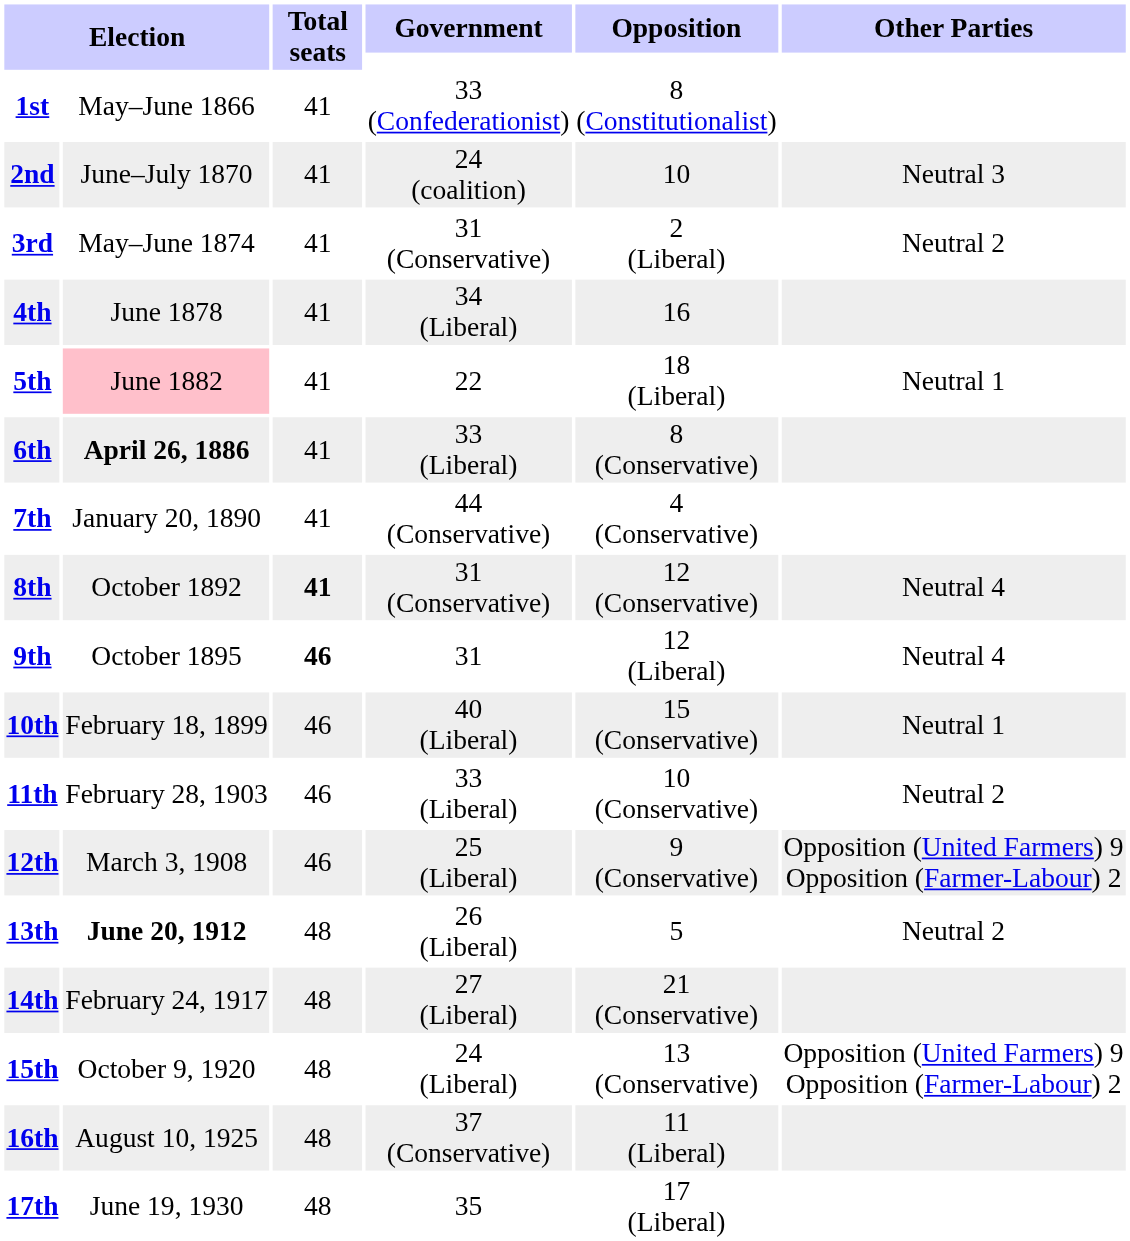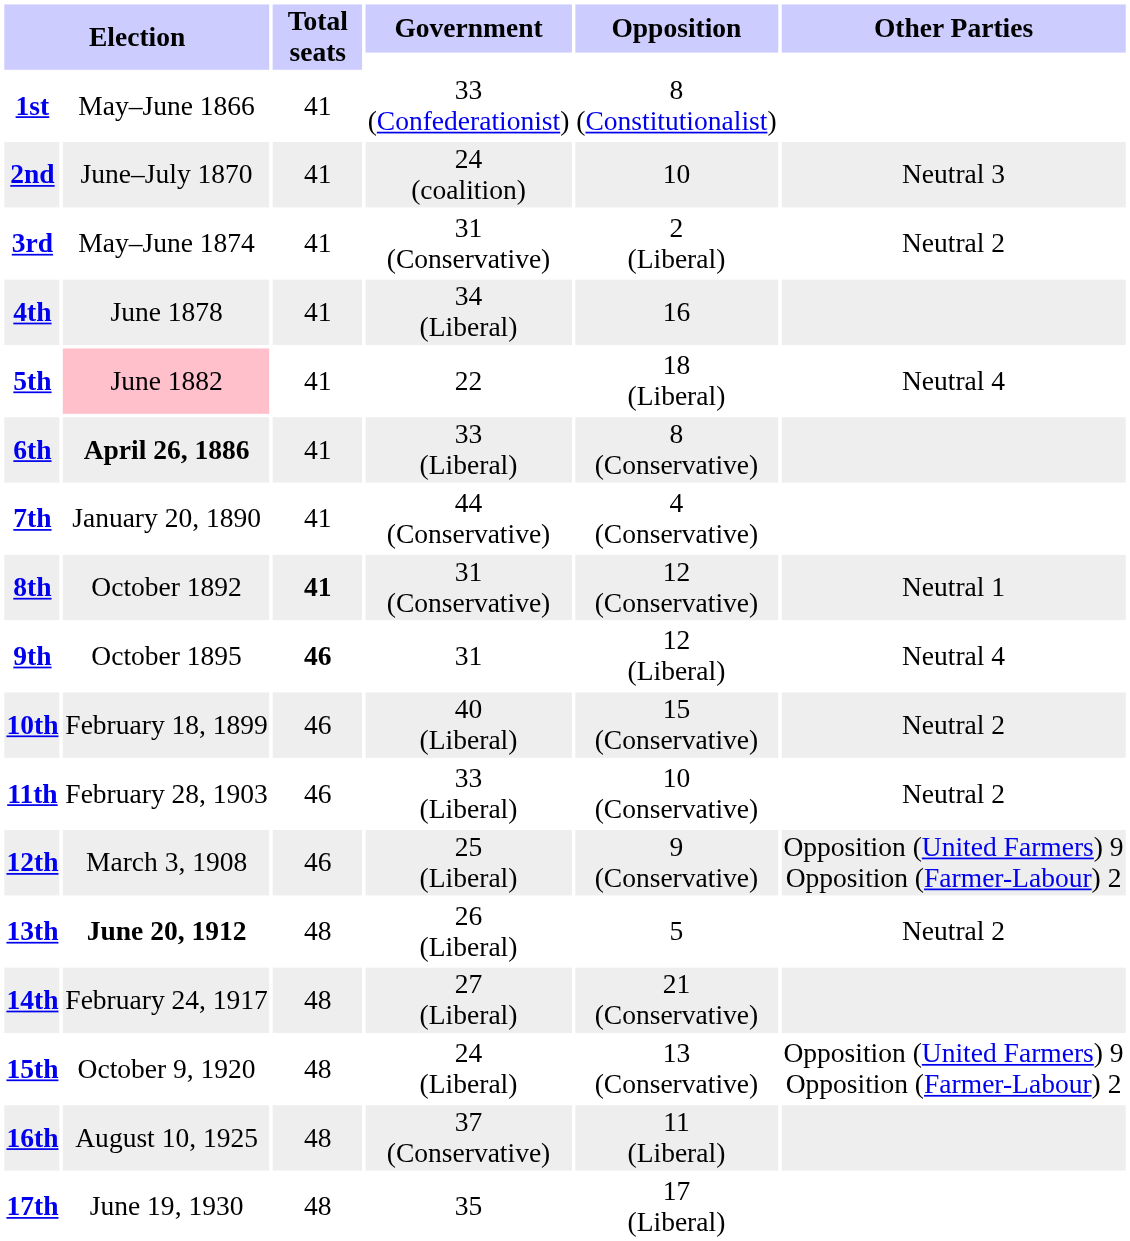 <table class="toccolours" style="margin:0 auto; clear:both; text-align:center;" border=0>
 <tr style="background:#ccccff">
 <th rowspan=2 colspan=2>Election</th>
 <th rowspan=2 width=50px>Total<br>seats</th>
 <th>Government</th>
 <th>Opposition</th>
 <th>Other Parties</th>
 </tr>
 <tr>
 <td width=110 height=6 ></td>
 <td width=110 ></td>
 <td></td>
 </tr>
 <tr>
 <th><a href='#'>1st</a></th>
 <td>May–June 1866</td>
 <td>41</td>
 <td>33<br>(<a href='#'>Confederationist</a>)</td>
 <td>8<br>(<a href='#'>Constitutionalist</a>)</td>
 <td></td>
 </tr>
 <tr style="background:#eeeeee">
 <th><a href='#'>2nd</a></th>
 <td>June–July 1870</td>
 <td>41</td>
 <td>24<br>(coalition)</td>
 <td>10</td>
 <td>Neutral 3</td>
 </tr>
 <tr>
 <th><a href='#'>3rd</a></th>
 <td>May–June 1874</td>
 <td>41</td>
 <td>31<br>(Conservative)</td>
 <td>2<br>(Liberal)</td>
 <td>Neutral 2</td>
 </tr>
 <tr style="background:#eeeeee">
 <th><a href='#'>4th</a></th>
 <td>June 1878</td>
 <td>41</td>
 <td>34<br>(Liberal)</td>
 <td>16</td>
 <td></td>
 </tr>
 <tr>
 <th><a href='#'>5th</a></th>
 <td style="background: pink;">June 1882</td>
 <td>41</td>
 <td>22</td>
 <td>18<br>(Liberal)</td>
-<td>Neutral 1</td>
+<td>Neutral 4</td>
 </tr>
 <tr style="background:#eeeeee">
 <th><a href='#'>6th</a></th>
 <td><strong>April 26, 1886</strong></td>
 <td>41</td>
 <td>33<br>(Liberal)</td>
 <td>8<br>(Conservative)</td>
 <td></td>
 </tr>
 <tr>
 <th><a href='#'>7th</a></th>
 <td>January 20, 1890</td>
 <td>41</td>
 <td>44<br>(Conservative)</td>
 <td>4<br>(Conservative)</td>
 <td></td>
 </tr>
 <tr style="background:#eeeeee">
 <th><a href='#'>8th</a></th>
 <td>October 1892</td>
 <td><strong>41</strong></td>
 <td>31<br>(Conservative)</td>
 <td>12<br>(Conservative)</td>
-<td>Neutral 4</td>
+<td>Neutral 1</td>
 </tr>
 <tr>
 <th><a href='#'>9th</a></th>
 <td>October 1895</td>
 <td><strong>46</strong></td>
 <td>31</td>
 <td>12<br>(Liberal)</td>
 <td>Neutral 4</td>
 </tr>
 <tr style="background:#eeeeee">
 <th><a href='#'>10th</a></th>
 <td>February 18, 1899</td>
 <td>46</td>
 <td>40<br>(Liberal)</td>
 <td>15<br>(Conservative)</td>
-<td>Neutral 1</td>
+<td>Neutral 2</td>
 </tr>
 <tr>
 <th><a href='#'>11th</a></th>
 <td>February 28, 1903</td>
 <td>46</td>
 <td>33<br>(Liberal)</td>
 <td>10<br>(Conservative)</td>
 <td>Neutral 2</td>
 </tr>
 <tr style="background:#eeeeee">
 <th><a href='#'>12th</a></th>
 <td>March 3, 1908</td>
 <td>46</td>
 <td>25<br>(Liberal)</td>
 <td>9<br>(Conservative)</td>
 <td>Opposition (<a href='#'>United Farmers</a>) 9<br>Opposition (<a href='#'>Farmer-Labour</a>) 2</td>
 </tr>
 <tr>
 <th><a href='#'>13th</a></th>
 <td><strong>June 20, 1912</strong></td>
 <td>48</td>
 <td>26<br>(Liberal)</td>
 <td>5</td>
 <td>Neutral 2</td>
 </tr>
 <tr style="background:#eeeeee">
 <th><a href='#'>14th</a></th>
 <td>February 24, 1917</td>
 <td>48</td>
 <td>27<br>(Liberal)</td>
 <td>21<br>(Conservative)</td>
 <td></td>
 </tr>
 <tr>
 <th><a href='#'>15th</a></th>
 <td>October 9, 1920</td>
 <td>48</td>
 <td>24<br>(Liberal)</td>
 <td>13<br>(Conservative)</td>
 <td>Opposition (<a href='#'>United Farmers</a>) 9<br>Opposition (<a href='#'>Farmer-Labour</a>) 2</td>
 </tr>
 <tr style="background:#eeeeee">
 <th><a href='#'>16th</a></th>
 <td>August 10, 1925</td>
 <td>48</td>
 <td>37<br>(Conservative)</td>
 <td>11<br>(Liberal)</td>
 <td></td>
 </tr>
 <tr>
 <th><a href='#'>17th</a></th>
 <td>June 19, 1930</td>
 <td>48</td>
 <td>35</td>
 <td>17<br>(Liberal)</td>
 <td></td>
 </tr>
 </table>
